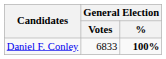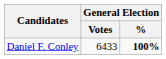 <table class=wikitable>
 <tr>
 <th colspan=1 rowspan=2><strong>Candidates</strong></th>
 <th colspan=2><strong>General Election</strong></th>
 </tr>
 <tr>
 <th>Votes</th>
 <th>%</th>
 </tr>
 <tr>
 <td><a href='#'>Daniel F. Conley</a></td>
-<td align="right">6833</td>
+<td align="right">6433</td>
 <td align="right"><strong>100%</strong></td>
 </tr>
 </table>
